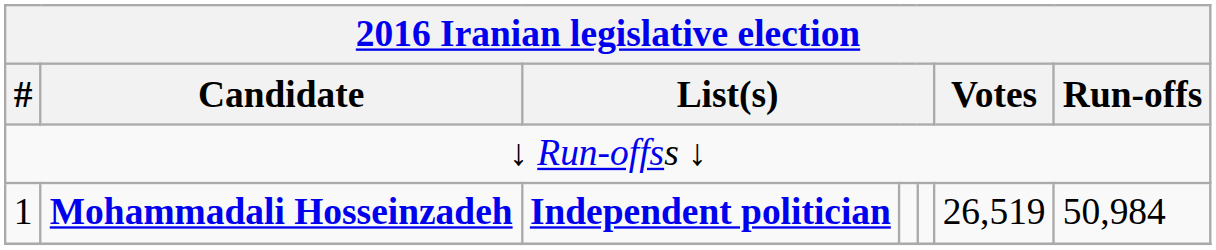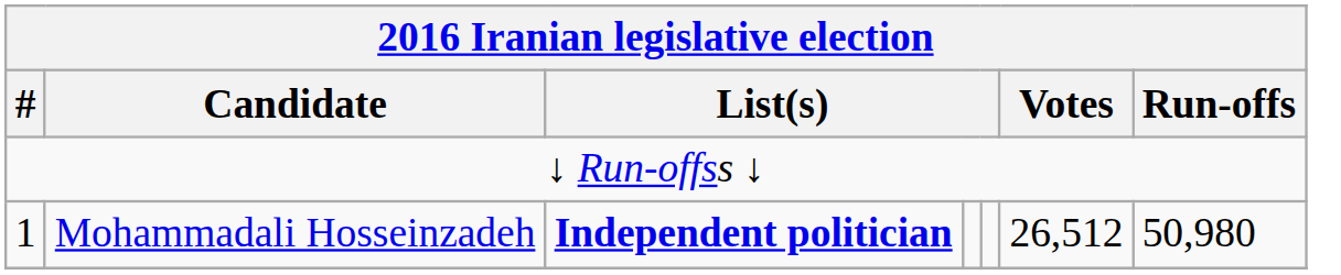 <table class=wikitable style=text-align:left>
 <tr>
 <th colspan="7" align=center><a href='#'>2016 Iranian legislative election</a></th>
 </tr>
 <tr>
 <th>#</th>
 <th>Candidate</th>
 <th colspan="3">List(s)</th>
 <th>Votes</th>
 <th>Run-offs</th>
 </tr>
 <tr>
 <td colspan="7" align=center>↓ <em><a href='#'>Run-offs</a>s</em> ↓</td>
 </tr>
 <tr>
 <td>1</td>
-<td><strong><a href='#'>Mohammadali Hosseinzadeh</a></strong></td>
+<td><a href='#'>Mohammadali Hosseinzadeh</a></td>
 <td><strong><a href='#'>Independent politician</a></strong></td>
 <td></td>
 <td></td>
-<td>26,519</td>
-<td>50,984</td>
+<td>26,512</td>
+<td>50,980</td>
 </tr>
 <tr>
 </tr>
 </table>
